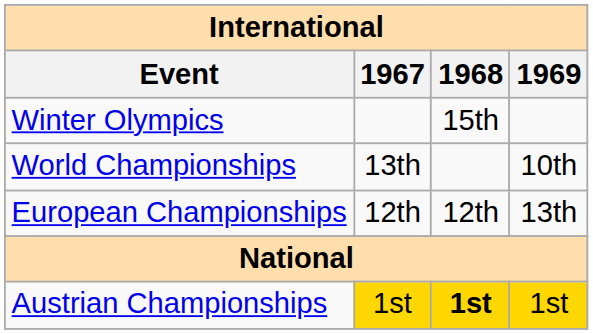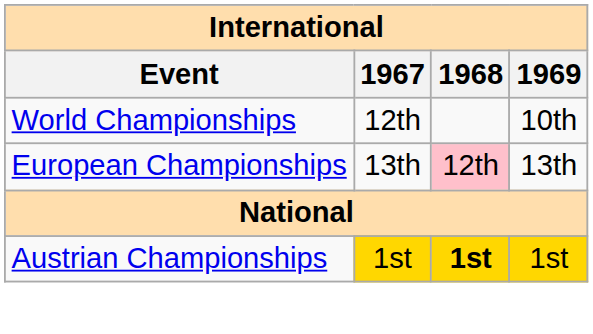 <table class="wikitable" style="text-align:center">
 <tr>
 <th colspan="4" style="background-color: #ffdead; " align="center">International</th>
 </tr>
 <tr>
 <th>Event</th>
 <th>1967</th>
 <th>1968</th>
 <th>1969</th>
 </tr>
 <tr>
-<td align=left><a href='#'>Winter Olympics</a></td>
-<td></td>
-<td>15th</td>
-<td></td>
-</tr>
-<tr>
 <td align=left><a href='#'>World Championships</a></td>
-<td>13th</td>
+<td>12th</td>
 <td></td>
 <td>10th</td>
 </tr>
 <tr>
 <td align=left><a href='#'>European Championships</a></td>
-<td>12th</td>
-<td>12th</td>
+<td>13th</td>
+<td style="background: pink;">12th</td>
 <td>13th</td>
 </tr>
 <tr>
 <th colspan="4" style="background-color: #ffdead; " align="center">National</th>
 </tr>
 <tr>
 <td align=left><a href='#'>Austrian Championships</a></td>
 <td bgcolor=gold>1st</td>
 <td bgcolor=gold><strong>1st</strong></td>
 <td bgcolor=gold>1st</td>
 </tr>
 </table>
